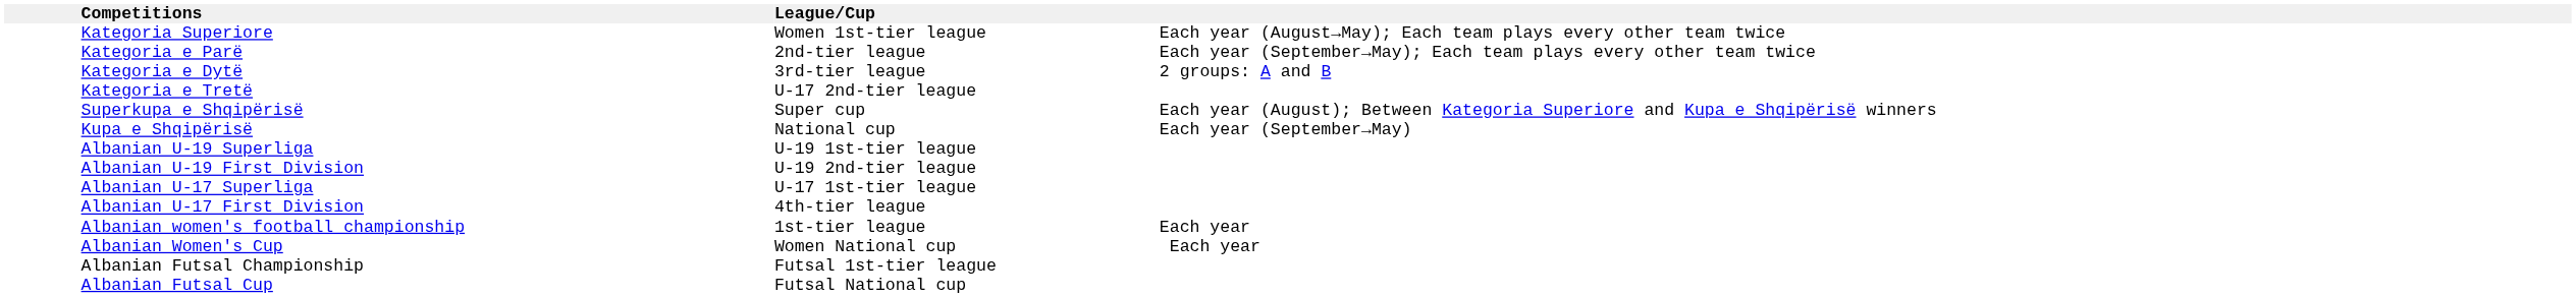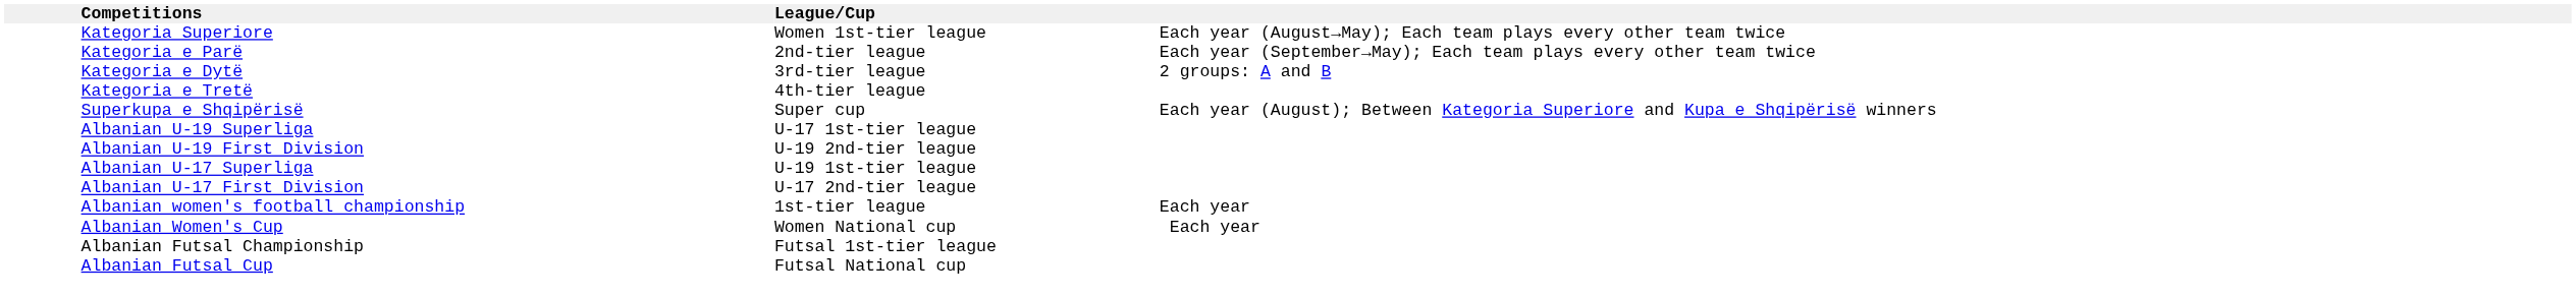 <table width="100%" cellspacing="0" cellpadding="0">
 <tr bgcolor="F0F0F0">
 <th width="3%" align="left"></th>
 <th width="27%" align="left">Competitions</th>
 <th width="15%" align="left">League/Cup</th>
 <th width="55%" align="left"></th>
 </tr>
 <tr>
 <td></td>
 <td><a href='#'>Kategoria Superiore</a></td>
 <td>Women 1st-tier league</td>
 <td>Each year (August→May); Each team plays every other team twice</td>
 </tr>
 <tr>
 <td></td>
 <td><a href='#'>Kategoria e Parë</a></td>
 <td>2nd-tier league</td>
 <td>Each year (September→May); Each team plays every other team twice</td>
 </tr>
 <tr>
 <td></td>
 <td><a href='#'>Kategoria e Dytë</a></td>
 <td>3rd-tier league</td>
 <td>2 groups: <a href='#'>A</a> and <a href='#'>B</a></td>
 </tr>
 <tr>
 <td></td>
 <td><a href='#'>Kategoria e Tretë</a></td>
-<td>U-17 2nd-tier league</td>
+<td>4th-tier league</td>
 <td> </td>
 </tr>
 <tr>
 <td></td>
 <td><a href='#'>Superkupa e Shqipërisë</a></td>
 <td>Super cup</td>
 <td>Each year (August); Between <a href='#'>Kategoria Superiore</a> and <a href='#'>Kupa e Shqipërisë</a> winners</td>
 </tr>
 <tr>
 <td></td>
-<td><a href='#'>Kupa e Shqipërisë</a></td>
-<td>National cup</td>
-<td>Each year (September→May)</td>
-<td></td>
-</tr>
-<tr>
-<td></td>
 <td><a href='#'>Albanian U-19 Superliga</a></td>
-<td>U-19 1st-tier league</td>
+<td>U-17 1st-tier league</td>
 <td> </td>
 </tr>
 <tr>
 <td></td>
 <td><a href='#'>Albanian U-19 First Division</a></td>
 <td>U-19 2nd-tier league</td>
 <td> </td>
 </tr>
 <tr>
 <td></td>
 <td><a href='#'>Albanian U-17 Superliga</a></td>
-<td>U-17 1st-tier league</td>
+<td>U-19 1st-tier league</td>
 <td> </td>
 </tr>
 <tr>
 <td></td>
 <td><a href='#'>Albanian U-17 First Division</a></td>
-<td>4th-tier league</td>
+<td>U-17 2nd-tier league</td>
 <td> </td>
 </tr>
 <tr>
 <td></td>
 <td><a href='#'>Albanian women's football championship</a></td>
 <td>1st-tier league</td>
 <td>Each year</td>
 </tr>
 <tr>
 <td></td>
 <td><a href='#'>Albanian Women's Cup</a></td>
 <td>Women National cup</td>
 <td> Each year</td>
 </tr>
 <tr>
 <td></td>
 <td>Albanian Futsal Championship</td>
 <td>Futsal 1st-tier league</td>
 <td> </td>
 </tr>
 <tr>
 <td></td>
 <td><a href='#'>Albanian Futsal Cup</a></td>
 <td>Futsal National cup</td>
 <td> </td>
 </tr>
 </table>
